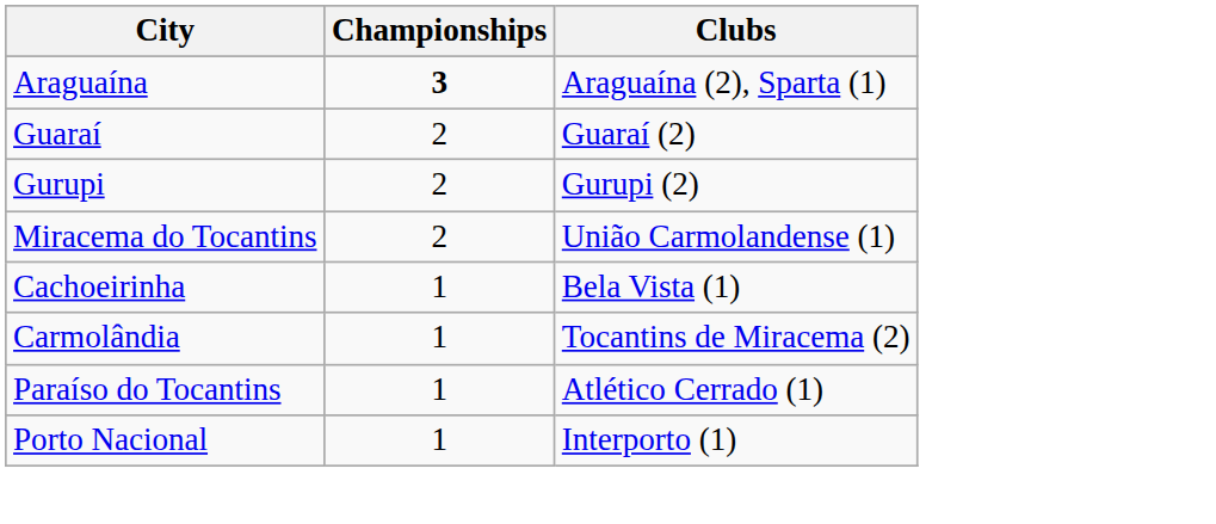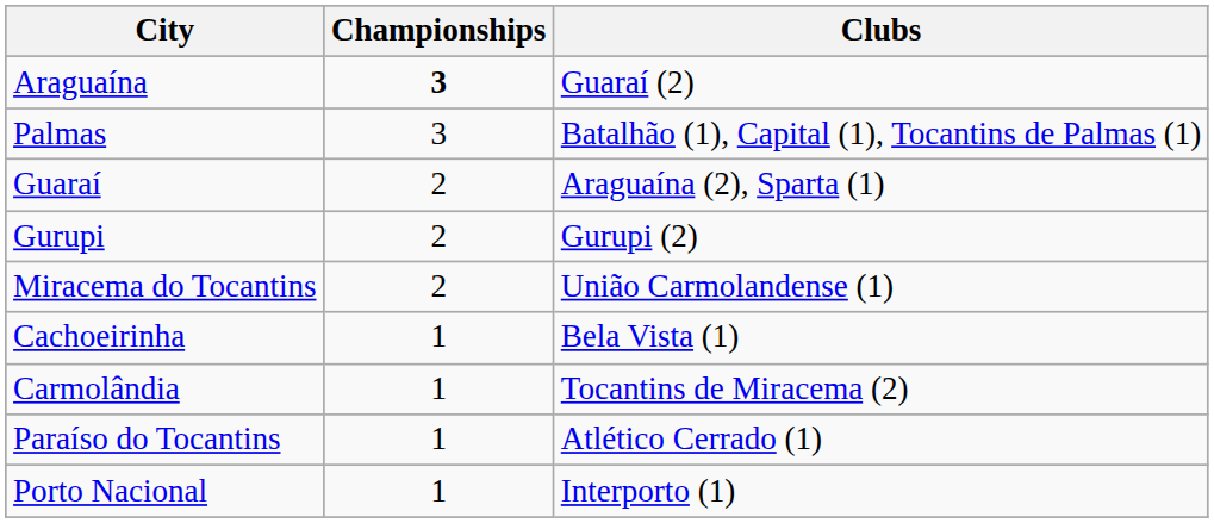 <table class="wikitable">
 <tr>
 <th>City</th>
 <th>Championships</th>
 <th>Clubs</th>
 </tr>
 <tr>
 <td> <a href='#'>Araguaína</a></td>
 <td align="center"><strong>3</strong></td>
-<td><a href='#'>Araguaína</a> (2), <a href='#'>Sparta</a> (1)</td>
+<td><a href='#'>Guaraí</a> (2)</td>
+</tr>
+<tr>
+<td> <a href='#'>Palmas</a></td>
+<td align="center">3</td>
+<td><a href='#'>Batalhão</a> (1), <a href='#'>Capital</a> (1), <a href='#'>Tocantins de Palmas</a> (1)</td>
 </tr>
 <tr>
 <td> <a href='#'>Guaraí</a></td>
 <td align="center">2</td>
-<td><a href='#'>Guaraí</a> (2)</td>
+<td><a href='#'>Araguaína</a> (2), <a href='#'>Sparta</a> (1)</td>
 </tr>
 <tr>
 <td> <a href='#'>Gurupi</a></td>
 <td align="center">2</td>
 <td><a href='#'>Gurupi</a> (2)</td>
 </tr>
 <tr>
 <td> <a href='#'>Miracema do Tocantins</a></td>
 <td align="center">2</td>
 <td><a href='#'>União Carmolandense</a> (1)</td>
 </tr>
 <tr>
 <td> <a href='#'>Cachoeirinha</a></td>
 <td align="center">1</td>
 <td><a href='#'>Bela Vista</a> (1)</td>
 </tr>
 <tr>
 <td> <a href='#'>Carmolândia</a></td>
 <td align="center">1</td>
 <td><a href='#'>Tocantins de Miracema</a> (2)</td>
 </tr>
 <tr>
 <td> <a href='#'>Paraíso do Tocantins</a></td>
 <td align="center">1</td>
 <td><a href='#'>Atlético Cerrado</a> (1)</td>
 </tr>
 <tr>
 <td> <a href='#'>Porto Nacional</a></td>
 <td align="center">1</td>
 <td><a href='#'>Interporto</a> (1)</td>
 </tr>
 </table>
